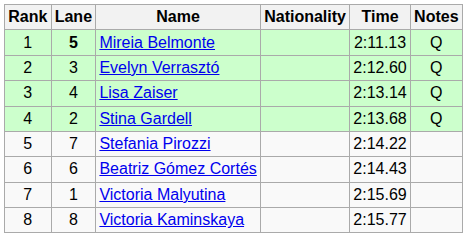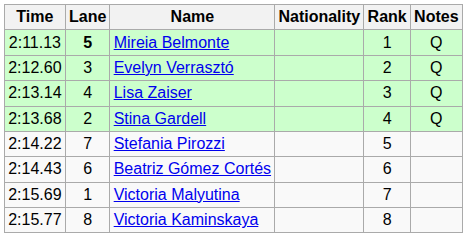 <table class="wikitable sortable" style="text-align:center">
 <tr>
-<th>Rank</th>
+<th>Time</th>
 <th>Lane</th>
 <th>Name</th>
 <th>Nationality</th>
-<th>Time</th>
+<th>Rank</th>
 <th>Notes</th>
 </tr>
 <tr bgcolor=ccffcc>
-<td>1</td>
+<td>2:11.13</td>
 <td><strong>5</strong></td>
 <td align=left><a href='#'>Mireia Belmonte</a></td>
 <td align=left></td>
-<td>2:11.13</td>
+<td>1</td>
 <td>Q</td>
 </tr>
 <tr bgcolor=ccffcc>
-<td>2</td>
+<td>2:12.60</td>
 <td>3</td>
 <td align=left><a href='#'>Evelyn Verrasztó</a></td>
 <td align=left></td>
-<td>2:12.60</td>
+<td>2</td>
 <td>Q</td>
 </tr>
 <tr bgcolor=ccffcc>
-<td>3</td>
+<td>2:13.14</td>
 <td>4</td>
 <td align=left><a href='#'>Lisa Zaiser</a></td>
 <td align=left></td>
-<td>2:13.14</td>
+<td>3</td>
 <td>Q</td>
 </tr>
 <tr bgcolor=ccffcc>
-<td>4</td>
+<td>2:13.68</td>
 <td>2</td>
 <td align=left><a href='#'>Stina Gardell</a></td>
 <td align=left></td>
-<td>2:13.68</td>
+<td>4</td>
 <td>Q</td>
 </tr>
 <tr>
-<td>5</td>
+<td>2:14.22</td>
 <td>7</td>
 <td align=left><a href='#'>Stefania Pirozzi</a></td>
 <td align=left></td>
-<td>2:14.22</td>
+<td>5</td>
 <td></td>
 </tr>
 <tr>
-<td>6</td>
+<td>2:14.43</td>
 <td>6</td>
 <td align=left><a href='#'>Beatriz Gómez Cortés</a></td>
 <td align=left></td>
-<td>2:14.43</td>
+<td>6</td>
 <td></td>
 </tr>
 <tr>
-<td>7</td>
+<td>2:15.69</td>
 <td>1</td>
 <td align=left><a href='#'>Victoria Malyutina</a></td>
 <td align=left></td>
-<td>2:15.69</td>
+<td>7</td>
 <td></td>
 </tr>
 <tr>
-<td>8</td>
+<td>2:15.77</td>
 <td>8</td>
 <td align=left><a href='#'>Victoria Kaminskaya</a></td>
 <td align=left></td>
-<td>2:15.77</td>
+<td>8</td>
 <td></td>
 </tr>
 </table>
